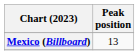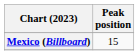 <table class="wikitable sortable plainrowheaders" style="text-align:center">
 <tr>
 <th scope="col">Chart (2023)</th>
 <th scope="col">Peak<br>position</th>
 </tr>
 <tr>
 </tr>
 <tr>
 <th scope="row"><a href='#'>Mexico</a> (<a href='#'><em>Billboard</em></a>)</th>
-<td>13</td>
+<td>15</td>
 </tr>
 <tr>
 </tr>
 <tr>
 </tr>
 </table>
